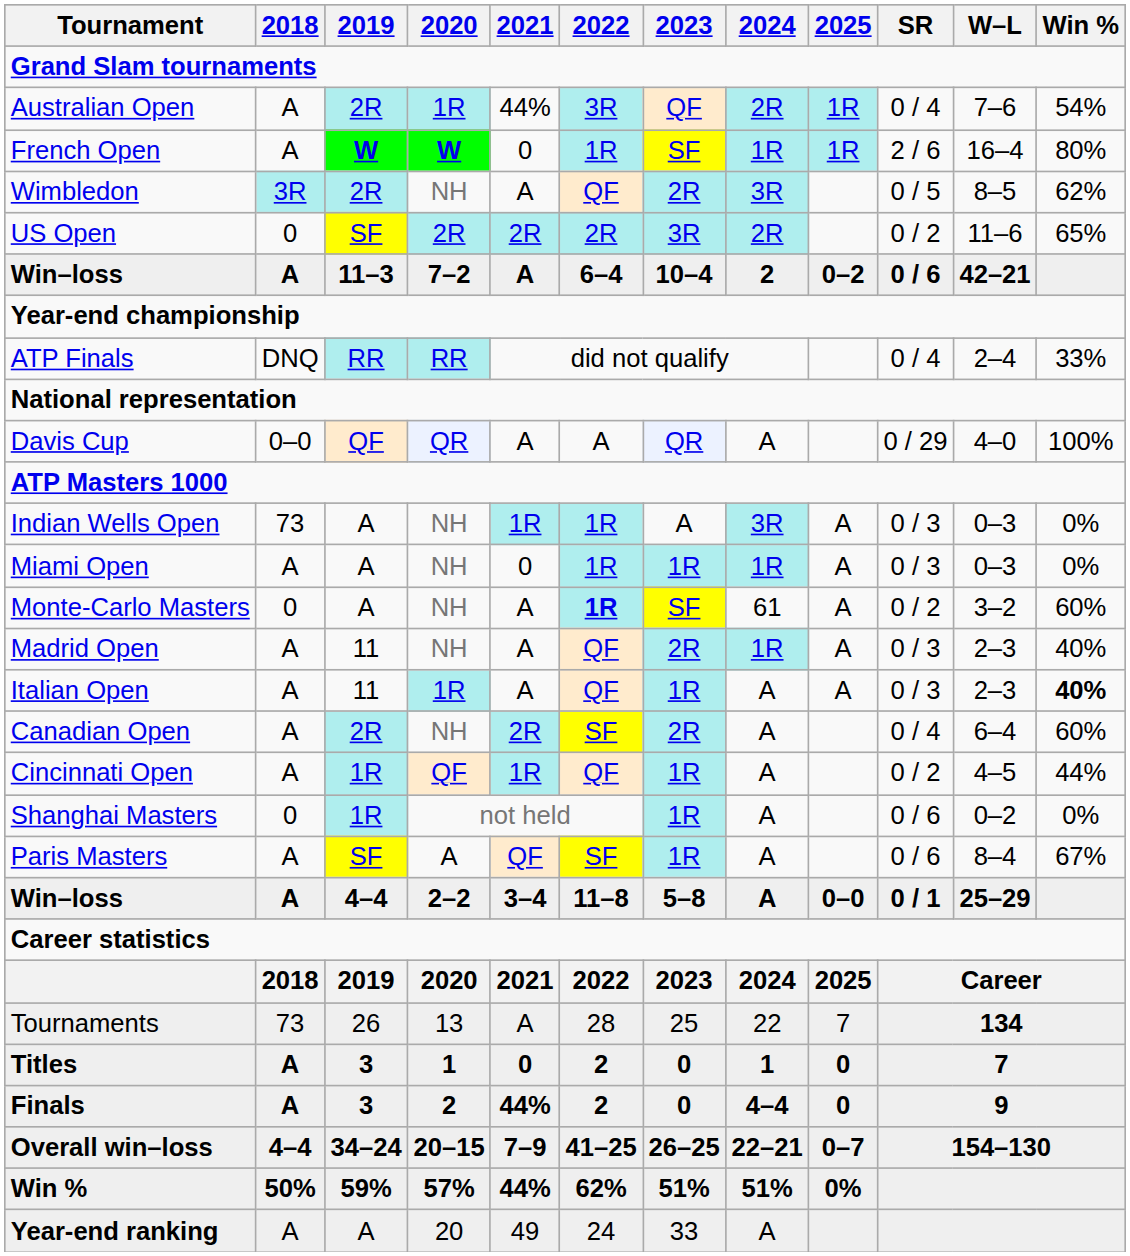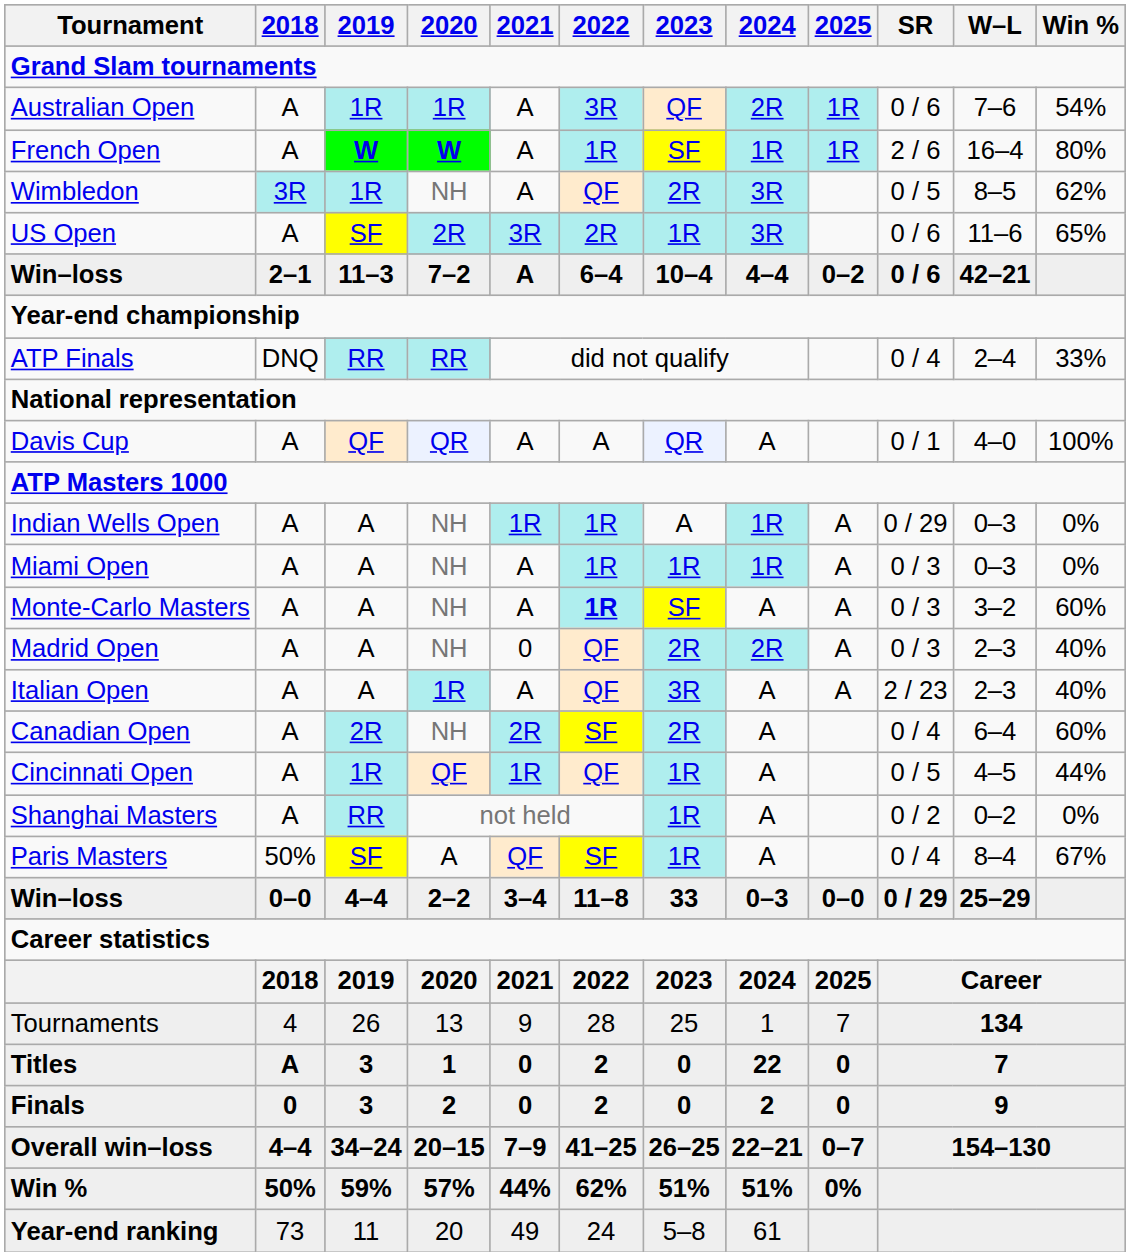 <table class="wikitable nowrap" style=text-align:center;font-size:97%>
 <tr>
 <th>Tournament</th>
 <th><a href='#'>2018</a></th>
 <th><a href='#'>2019</a></th>
 <th><a href='#'>2020</a></th>
 <th><a href='#'>2021</a></th>
 <th><a href='#'>2022</a></th>
 <th><a href='#'>2023</a></th>
 <th><a href='#'>2024</a></th>
 <th><a href='#'>2025</a></th>
 <th>SR</th>
 <th>W–L</th>
 <th>Win %</th>
 </tr>
 <tr>
 <td colspan="12" style="text-align:left"><strong><a href='#'>Grand Slam tournaments</a></strong></td>
 </tr>
 <tr>
 <td align=left><a href='#'>Australian Open</a></td>
 <td>A</td>
-<td bgcolor=afeeee><a href='#'>2R</a></td>
 <td bgcolor=afeeee><a href='#'>1R</a></td>
-<td>44%</td>
+<td bgcolor=afeeee><a href='#'>1R</a></td>
+<td>A</td>
 <td bgcolor=afeeee><a href='#'>3R</a></td>
 <td bgcolor=ffebcd><a href='#'>QF</a></td>
 <td bgcolor=afeeee><a href='#'>2R</a></td>
 <td bgcolor=afeeee><a href='#'>1R</a></td>
-<td>0 / 4</td>
+<td>0 / 6</td>
 <td>7–6</td>
 <td>54%</td>
 </tr>
 <tr>
 <td align=left><a href='#'>French Open</a></td>
 <td>A</td>
 <td bgcolor=lime><a href='#'><strong>W</strong></a></td>
 <td bgcolor=lime><a href='#'><strong>W</strong></a></td>
-<td>0</td>
+<td>A</td>
 <td bgcolor=afeeee><a href='#'>1R</a></td>
 <td bgcolor=yellow><a href='#'>SF</a></td>
 <td bgcolor=afeeee><a href='#'>1R</a></td>
 <td bgcolor=afeeee><a href='#'>1R</a></td>
 <td>2 / 6</td>
 <td>16–4</td>
 <td>80%</td>
 </tr>
 <tr>
 <td align=left><a href='#'>Wimbledon</a></td>
 <td bgcolor=afeeee><a href='#'>3R</a></td>
-<td bgcolor=afeeee><a href='#'>2R</a></td>
+<td bgcolor=afeeee><a href='#'>1R</a></td>
 <td style=color:#767676>NH</td>
 <td>A</td>
 <td bgcolor=ffebcd><a href='#'>QF</a></td>
 <td bgcolor=afeeee><a href='#'>2R</a></td>
 <td bgcolor=afeeee><a href='#'>3R</a></td>
 <td></td>
 <td>0 / 5</td>
 <td>8–5</td>
 <td>62%</td>
 </tr>
 <tr>
 <td align=left><a href='#'>US Open</a></td>
-<td>0</td>
+<td>A</td>
 <td bgcolor=yellow><a href='#'>SF</a></td>
-<td bgcolor=afeeee><a href='#'>2R</a></td>
-<td bgcolor=afeeee><a href='#'>2R</a></td>
 <td bgcolor=afeeee><a href='#'>2R</a></td>
 <td bgcolor=afeeee><a href='#'>3R</a></td>
 <td bgcolor=afeeee><a href='#'>2R</a></td>
+<td bgcolor=afeeee><a href='#'>1R</a></td>
+<td bgcolor=afeeee><a href='#'>3R</a></td>
 <td></td>
-<td>0 / 2</td>
+<td>0 / 6</td>
 <td>11–6</td>
 <td>65%</td>
 </tr>
 <tr style="font-weight:bold; background:#efefef">
 <td style=text-align:left>Win–loss</td>
-<td>A</td>
+<td>2–1</td>
 <td>11–3</td>
 <td>7–2</td>
 <td>A</td>
 <td>6–4</td>
 <td>10–4</td>
-<td>2</td>
+<td>4–4</td>
 <td>0–2</td>
 <td>0 / 6</td>
 <td>42–21</td>
 <td></td>
 </tr>
 <tr>
 <td colspan="12" align="left"><strong>Year-end championship</strong></td>
 </tr>
 <tr>
 <td align=left><a href='#'>ATP Finals</a></td>
 <td>DNQ</td>
 <td bgcolor=afeeee><a href='#'>RR</a></td>
 <td bgcolor=afeeee><a href='#'>RR</a></td>
 <td colspan=4>did not qualify</td>
 <td></td>
 <td>0 / 4</td>
 <td>2–4</td>
 <td>33%</td>
 </tr>
 <tr>
 <td colspan="12" align="left"><strong>National representation</strong></td>
 </tr>
 <tr>
 <td align=left><a href='#'>Davis Cup</a></td>
-<td>0–0</td>
+<td>A</td>
 <td bgcolor=ffebcd><a href='#'>QF</a></td>
 <td bgcolor=ecf2ff><a href='#'>QR</a></td>
 <td>A</td>
 <td>A</td>
 <td bgcolor=ecf2ff><a href='#'>QR</a></td>
 <td>A</td>
 <td></td>
-<td>0 / 29</td>
+<td>0 / 1</td>
 <td>4–0</td>
 <td>100%</td>
 </tr>
 <tr>
 <td colspan="12" align="left"><strong><a href='#'>ATP Masters 1000</a></strong></td>
 </tr>
 <tr>
 <td align=left><a href='#'>Indian Wells Open</a></td>
-<td>73</td>
+<td>A</td>
 <td>A</td>
 <td style=color:#767676>NH</td>
 <td bgcolor=afeeee><a href='#'>1R</a></td>
 <td bgcolor=afeeee><a href='#'>1R</a></td>
 <td>A</td>
-<td bgcolor=afeeee><a href='#'>3R</a></td>
+<td bgcolor=afeeee><a href='#'>1R</a></td>
 <td>A</td>
-<td>0 / 3</td>
+<td>0 / 29</td>
 <td>0–3</td>
 <td>0%</td>
 </tr>
 <tr>
 <td align=left><a href='#'>Miami Open</a></td>
 <td>A</td>
 <td>A</td>
 <td style=color:#767676>NH</td>
-<td>0</td>
+<td>A</td>
 <td bgcolor=afeeee><a href='#'>1R</a></td>
 <td bgcolor=afeeee><a href='#'>1R</a></td>
 <td bgcolor=afeeee><a href='#'>1R</a></td>
 <td>A</td>
 <td>0 / 3</td>
 <td>0–3</td>
 <td>0%</td>
 </tr>
 <tr>
 <td align=left><a href='#'>Monte-Carlo Masters</a></td>
-<td>0</td>
+<td>A</td>
 <td>A</td>
 <td style=color:#767676>NH</td>
 <td>A</td>
 <td bgcolor=afeeee><strong><a href='#'>1R</a></strong></td>
 <td bgcolor=yellow><a href='#'>SF</a></td>
-<td>61</td>
 <td>A</td>
-<td>0 / 2</td>
+<td>A</td>
+<td>0 / 3</td>
 <td>3–2</td>
 <td>60%</td>
 </tr>
 <tr>
 <td align=left><a href='#'>Madrid Open</a></td>
 <td>A</td>
-<td>11</td>
+<td>A</td>
 <td style=color:#767676>NH</td>
-<td>A</td>
+<td>0</td>
 <td bgcolor=ffebcd><a href='#'>QF</a></td>
 <td bgcolor=afeeee><a href='#'>2R</a></td>
-<td bgcolor=afeeee><a href='#'>1R</a></td>
+<td bgcolor=afeeee><a href='#'>2R</a></td>
 <td>A</td>
 <td>0 / 3</td>
 <td>2–3</td>
 <td>40%</td>
 </tr>
 <tr>
 <td align=left><a href='#'>Italian Open</a></td>
 <td>A</td>
-<td>11</td>
+<td>A</td>
 <td bgcolor=afeeee><a href='#'>1R</a></td>
 <td>A</td>
 <td bgcolor=ffebcd><a href='#'>QF</a></td>
-<td bgcolor=afeeee><a href='#'>1R</a></td>
+<td bgcolor=afeeee><a href='#'>3R</a></td>
 <td>A</td>
 <td>A</td>
-<td>0 / 3</td>
+<td>2 / 23</td>
 <td>2–3</td>
-<td><strong>40%</strong></td>
+<td>40%</td>
 </tr>
 <tr>
 <td align=left><a href='#'>Canadian Open</a></td>
 <td>A</td>
 <td bgcolor=afeeee><a href='#'>2R</a></td>
 <td style=color:#767676>NH</td>
 <td bgcolor=afeeee><a href='#'>2R</a></td>
 <td bgcolor=yellow><a href='#'>SF</a></td>
 <td bgcolor=afeeee><a href='#'>2R</a></td>
 <td>A</td>
 <td></td>
 <td>0 / 4</td>
 <td>6–4</td>
 <td>60%</td>
 </tr>
 <tr>
 <td align=left><a href='#'>Cincinnati Open</a></td>
 <td>A</td>
 <td bgcolor=afeeee><a href='#'>1R</a></td>
 <td bgcolor=ffebcd><a href='#'>QF</a></td>
 <td bgcolor=afeeee><a href='#'>1R</a></td>
 <td bgcolor=ffebcd><a href='#'>QF</a></td>
 <td bgcolor=afeeee><a href='#'>1R</a></td>
 <td>A</td>
 <td></td>
-<td>0 / 2</td>
+<td>0 / 5</td>
 <td>4–5</td>
 <td>44%</td>
 </tr>
 <tr>
 <td align=left><a href='#'>Shanghai Masters</a></td>
-<td>0</td>
-<td bgcolor=afeeee><a href='#'>1R</a></td>
+<td>A</td>
+<td bgcolor=afeeee><a href='#'>RR</a></td>
 <td colspan="3" style="color:#767676">not held</td>
 <td bgcolor=afeeee><a href='#'>1R</a></td>
 <td>A</td>
 <td></td>
-<td>0 / 6</td>
+<td>0 / 2</td>
 <td>0–2</td>
 <td>0%</td>
 </tr>
 <tr>
 <td align=left><a href='#'>Paris Masters</a></td>
-<td>A</td>
+<td>50%</td>
 <td bgcolor=yellow><a href='#'>SF</a></td>
 <td>A</td>
 <td bgcolor=ffebcd><a href='#'>QF</a></td>
 <td bgcolor=yellow><a href='#'>SF</a></td>
 <td bgcolor=afeeee><a href='#'>1R</a></td>
 <td>A</td>
 <td></td>
-<td>0 / 6</td>
+<td>0 / 4</td>
 <td>8–4</td>
 <td>67%</td>
 </tr>
 <tr style="font-weight:bold; background:#efefef">
 <td style=text-align:left>Win–loss</td>
-<td>A</td>
+<td>0–0</td>
 <td>4–4</td>
 <td>2–2</td>
 <td>3–4</td>
 <td>11–8</td>
-<td>5–8</td>
-<td>A</td>
+<td>33</td>
+<td>0–3</td>
 <td>0–0</td>
-<td>0 / 1</td>
+<td>0 / 29</td>
 <td>25–29</td>
 <td></td>
 </tr>
 <tr>
 <td colspan="12" style="text-align:left"><strong>Career statistics</strong></td>
 </tr>
 <tr>
 <th></th>
 <th>2018</th>
 <th>2019</th>
 <th>2020</th>
 <th>2021</th>
 <th>2022</th>
 <th>2023</th>
 <th>2024</th>
 <th>2025</th>
 <th colspan="3">Career</th>
 </tr>
 <tr bgcolor=efefef>
 <td align=left>Tournaments</td>
-<td>73</td>
+<td>4</td>
 <td>26</td>
 <td>13</td>
-<td>A</td>
+<td>9</td>
 <td>28</td>
 <td>25</td>
-<td>22</td>
+<td>1</td>
 <td>7</td>
 <td colspan="3"><strong>134</strong></td>
 </tr>
 <tr style="font-weight:bold; background:#efefef">
 <td style=text-align:left>Titles</td>
 <td>A</td>
 <td>3</td>
 <td>1</td>
 <td>0</td>
 <td>2</td>
 <td>0</td>
-<td>1</td>
+<td>22</td>
 <td>0</td>
 <td colspan="3">7</td>
 </tr>
 <tr style="font-weight:bold; background:#efefef">
 <td style=text-align:left>Finals</td>
-<td>A</td>
+<td>0</td>
 <td>3</td>
 <td>2</td>
-<td>44%</td>
+<td>0</td>
 <td>2</td>
 <td>0</td>
-<td>4–4</td>
+<td>2</td>
 <td>0</td>
 <td colspan="3">9</td>
 </tr>
 <tr style="font-weight:bold; background:#efefef">
 <td style=text-align:left>Overall win–loss</td>
 <td>4–4</td>
 <td>34–24</td>
 <td>20–15</td>
 <td>7–9</td>
 <td>41–25</td>
 <td>26–25</td>
 <td>22–21</td>
 <td>0–7</td>
 <td colspan="3">154–130</td>
 </tr>
 <tr style="font-weight:bold; background:#efefef">
 <td style=text-align:left>Win %</td>
 <td>50%</td>
 <td>59%</td>
 <td>57%</td>
 <td>44%</td>
 <td>62%</td>
 <td>51%</td>
 <td>51%</td>
 <td>0%</td>
 <td colspan="3"></td>
 </tr>
 <tr style=background:#efefef>
 <td align=left><strong>Year-end ranking</strong></td>
-<td>A</td>
-<td>A</td>
+<td>73</td>
+<td>11</td>
 <td>20</td>
 <td>49</td>
 <td>24</td>
-<td>33</td>
-<td>A</td>
+<td>5–8</td>
+<td>61</td>
 <td></td>
 <td colspan="3"></td>
 </tr>
 </table>
